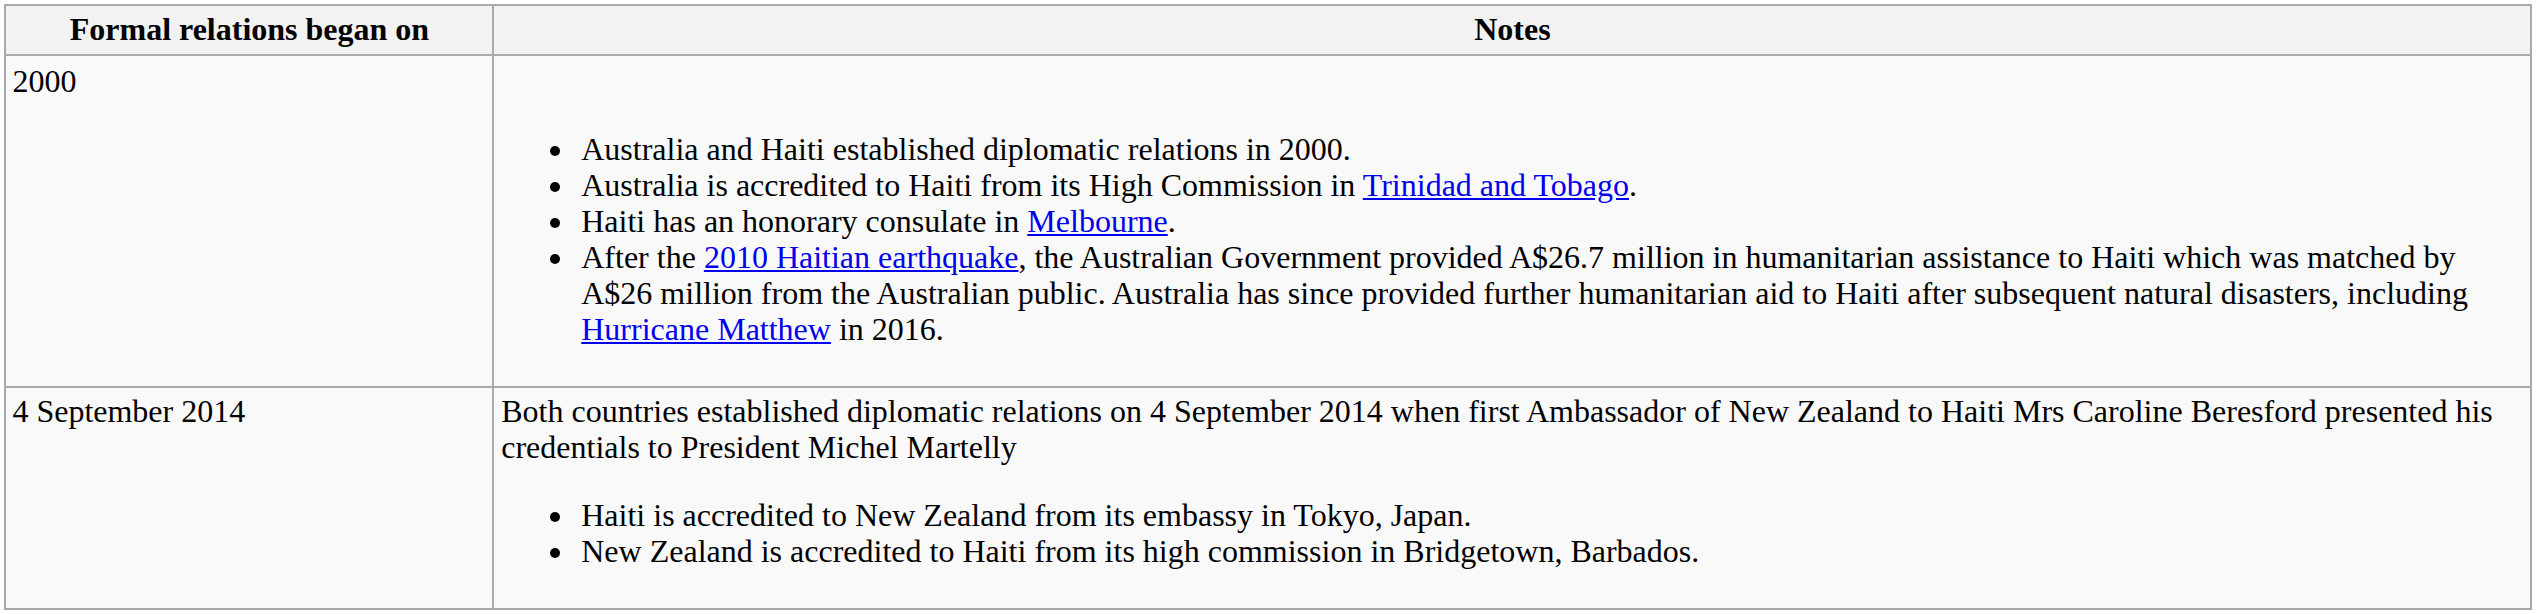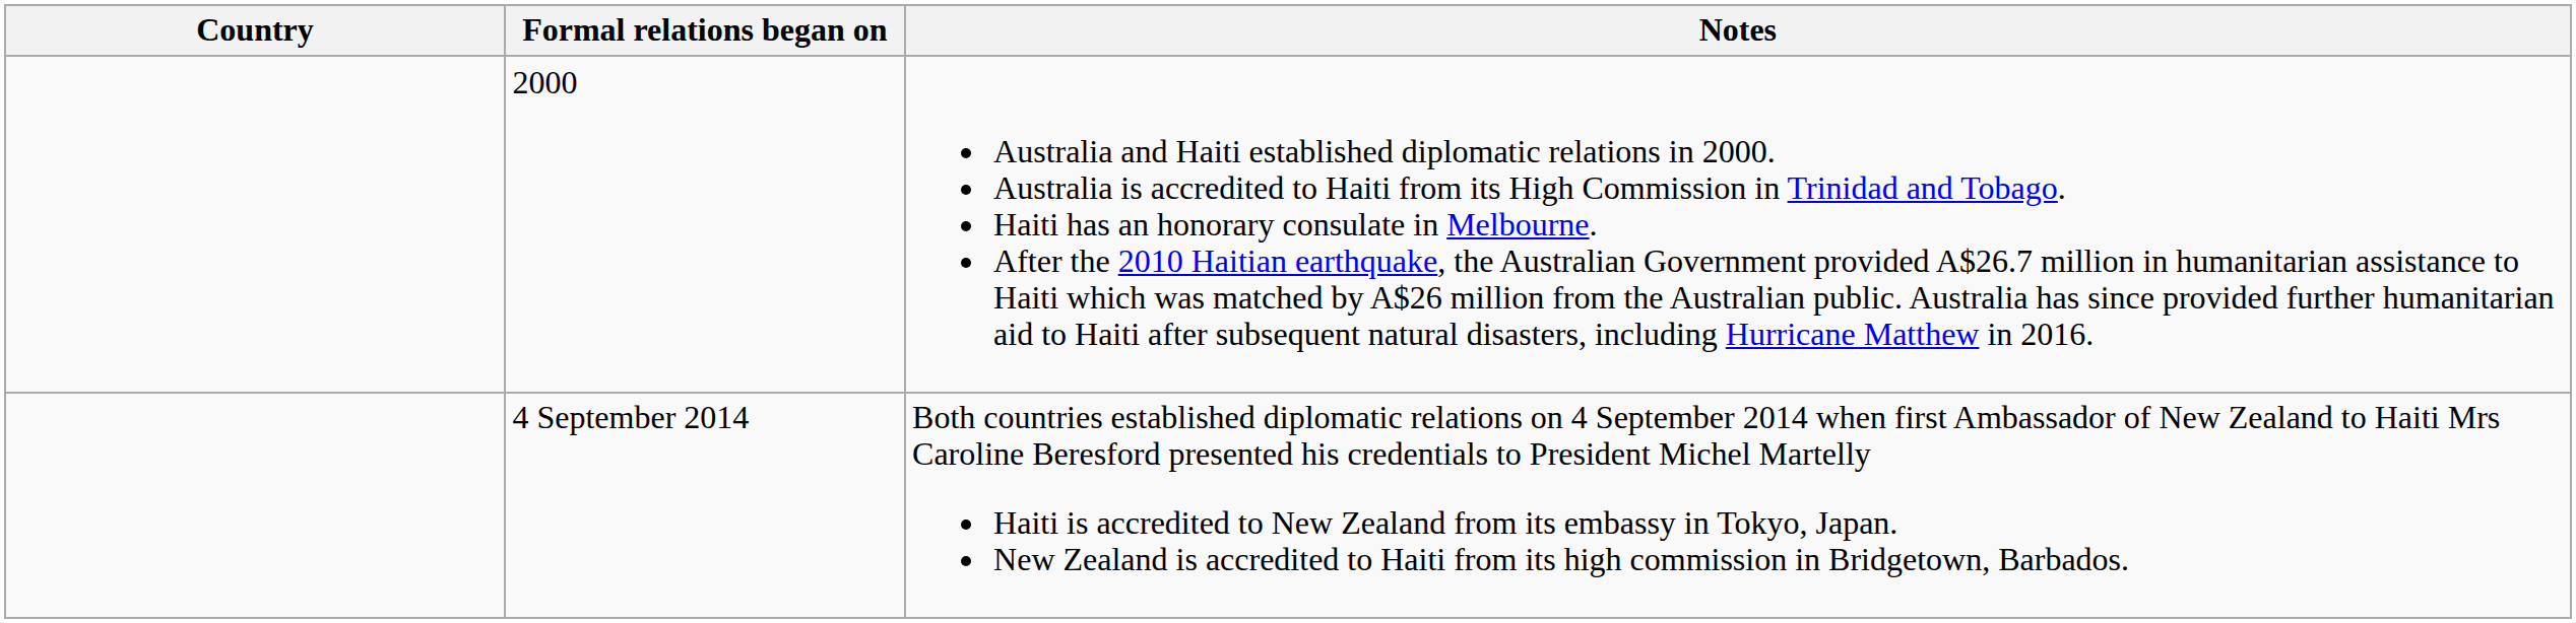 <table class="wikitable sortable" style="width:100%; margin:auto;">
 <tr>
+<th style="width:15%;">Country</th>
 <th style="width:12%;">Formal relations began on</th>
 <th style="width:50%;">Notes</th>
 </tr>
 <tr valign="top">
+<td></td>
 <td>2000</td>
 <td><br><ul><li>Australia and Haiti established diplomatic relations in 2000.</li><li>Australia is accredited to Haiti from its High Commission in <a href='#'>Trinidad and Tobago</a>.</li><li>Haiti has an honorary consulate in <a href='#'>Melbourne</a>.</li><li>After the <a href='#'>2010 Haitian earthquake</a>, the Australian Government provided A$26.7 million in humanitarian assistance to Haiti which was matched by A$26 million from the Australian public. Australia has since provided further humanitarian aid to Haiti after subsequent natural disasters, including <a href='#'>Hurricane Matthew</a> in 2016.</li></ul></td>
 </tr>
 <tr valign="top">
+<td></td>
 <td>4 September 2014</td>
 <td>Both countries established diplomatic relations on 4 September 2014 when first Ambassador of New Zealand to Haiti Mrs Caroline Beresford presented his credentials to President Michel Martelly<br><ul><li>Haiti is accredited to New Zealand from its embassy in Tokyo, Japan.</li><li>New Zealand is accredited to Haiti from its high commission in Bridgetown, Barbados.</li></ul></td>
 </tr>
 </table>
